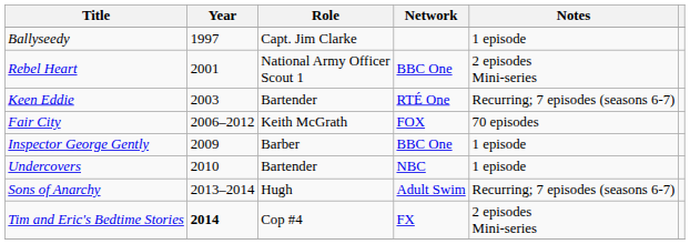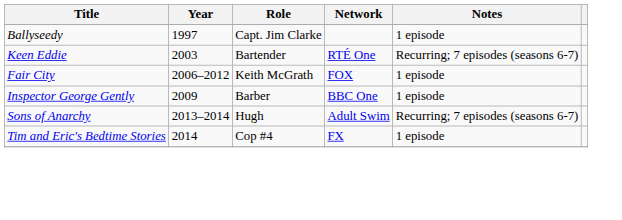 <table class="wikitable plainrowheaders sortable">
 <tr>
 <th scope="col">Title</th>
 <th scope="col">Year</th>
 <th scope="col">Role</th>
 <th scope="col">Network</th>
 <th scope="col" class="unsortable">Notes</th>
 <th scope="col" class="unsortable"></th>
 </tr>
 <tr>
 </tr>
 <tr>
 <td><em>Ballyseedy</em></td>
 <td>1997</td>
 <td>Capt. Jim Clarke</td>
 <td></td>
 <td>1 episode</td>
 <td></td>
 </tr>
 <tr>
-<td><em><a href='#'>Rebel Heart</a></em></td>
-<td>2001</td>
-<td>National Army Officer <br> Scout 1</td>
-<td><a href='#'>BBC One</a></td>
-<td>2 episodes <br> Mini-series</td>
-<td></td>
-</tr>
-<tr>
 <td><em><a href='#'>Keen Eddie</a></em></td>
 <td>2003</td>
 <td>Bartender</td>
 <td><a href='#'>RTÉ One</a></td>
 <td>Recurring; 7 episodes (seasons 6-7)</td>
 <td></td>
 </tr>
 <tr>
 <td><em><a href='#'>Fair City</a></em></td>
 <td>2006–2012</td>
 <td>Keith McGrath</td>
 <td><a href='#'>FOX</a></td>
-<td>70 episodes</td>
+<td>1 episode</td>
 <td></td>
 </tr>
 <tr>
 <td><em><a href='#'>Inspector George Gently</a></em></td>
 <td>2009</td>
 <td>Barber</td>
 <td><a href='#'>BBC One</a></td>
-<td>1 episode</td>
-<td></td>
-</tr>
-<tr>
-<td><em><a href='#'>Undercovers</a></em></td>
-<td>2010</td>
-<td>Bartender</td>
-<td><a href='#'>NBC</a></td>
 <td>1 episode</td>
 <td></td>
 </tr>
 <tr>
 <td><em><a href='#'>Sons of Anarchy</a></em></td>
 <td>2013–2014</td>
 <td>Hugh</td>
 <td><a href='#'>Adult Swim</a></td>
 <td>Recurring; 7 episodes (seasons 6-7)</td>
 <td></td>
 </tr>
 <tr>
 <td><em><a href='#'>Tim and Eric's Bedtime Stories</a></em></td>
-<td><strong>2014</strong></td>
+<td>2014</td>
 <td>Cop #4</td>
 <td><a href='#'>FX</a></td>
-<td>2 episodes <br> Mini-series</td>
+<td>1 episode</td>
 <td></td>
 </tr>
 <tr>
 </tr>
 </table>
